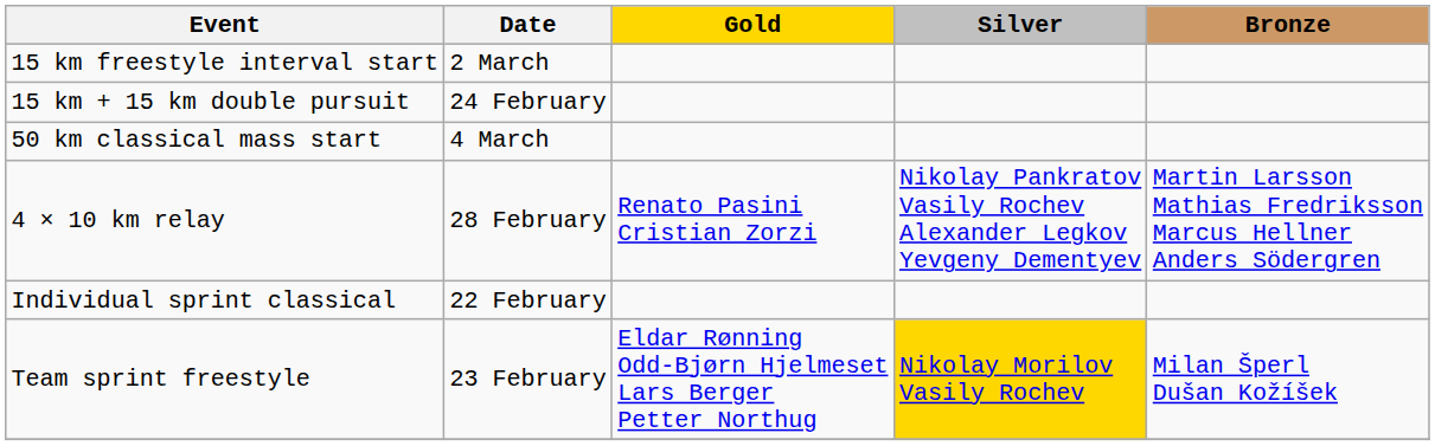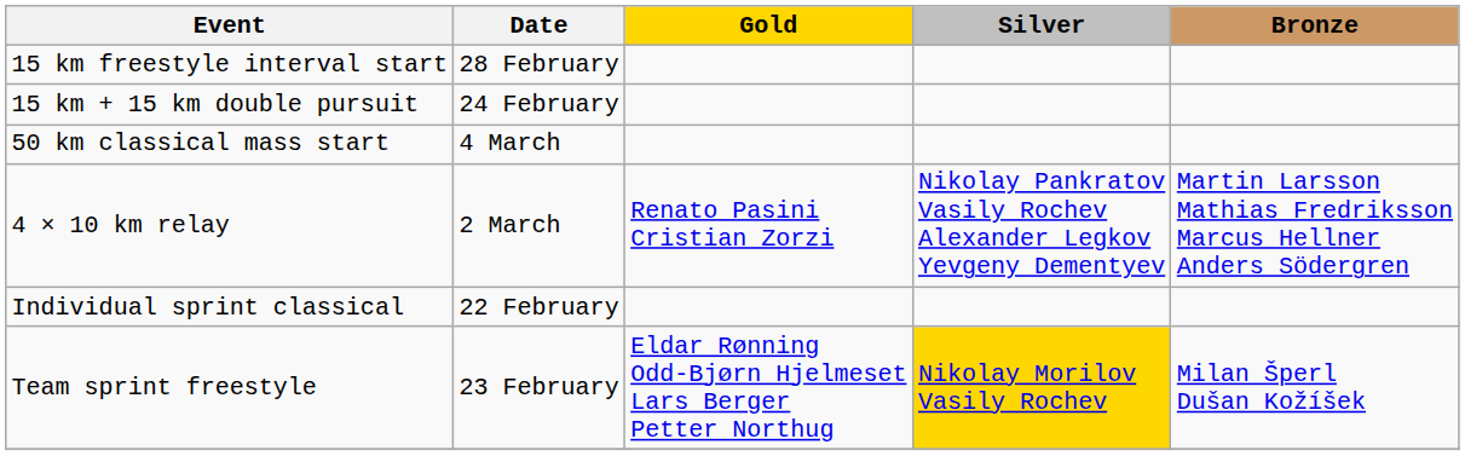 <table class="wikitable">
 <tr>
 <th>Event</th>
 <th>Date</th>
 <td align=center style="background:gold;"><strong>Gold</strong></td>
 <td align=center style="background:silver;"><strong>Silver</strong></td>
 <td align=center style="background:#c96;"><strong>Bronze</strong></td>
 </tr>
 <tr>
 <td>15 km freestyle interval start<br></td>
-<td>2 March</td>
+<td>28 February</td>
 <td></td>
 <td></td>
 <td></td>
 </tr>
 <tr>
 <td>15 km + 15 km double pursuit<br></td>
 <td>24 February</td>
 <td></td>
 <td></td>
 <td></td>
 </tr>
 <tr>
 <td>50 km classical mass start<br></td>
 <td>4 March</td>
 <td></td>
 <td></td>
 <td></td>
 </tr>
 <tr>
 <td>4 × 10 km relay<br></td>
-<td>28 February</td>
+<td>2 March</td>
 <td><a href='#'>Renato Pasini</a><br><a href='#'>Cristian Zorzi</a><br></td>
 <td><a href='#'>Nikolay Pankratov</a><br><a href='#'>Vasily Rochev</a><br><a href='#'>Alexander Legkov</a><br><a href='#'>Yevgeny Dementyev</a><br></td>
 <td><a href='#'>Martin Larsson</a><br><a href='#'>Mathias Fredriksson</a><br><a href='#'>Marcus Hellner</a><br><a href='#'>Anders Södergren</a><br></td>
 </tr>
 <tr>
 <td>Individual sprint classical<br></td>
 <td>22 February</td>
 <td></td>
 <td></td>
 <td></td>
 </tr>
 <tr>
 <td>Team sprint freestyle<br></td>
 <td>23 February</td>
 <td><a href='#'>Eldar Rønning</a><br><a href='#'>Odd-Bjørn Hjelmeset</a><br><a href='#'>Lars Berger</a><br><a href='#'>Petter Northug</a><br></td>
 <td style="background: gold;"><a href='#'>Nikolay Morilov</a><br><a href='#'>Vasily Rochev</a><br></td>
 <td><a href='#'>Milan Šperl</a><br><a href='#'>Dušan Kožíšek</a><br></td>
 </tr>
 <tr>
 </tr>
 </table>
